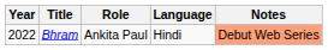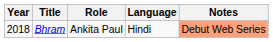 <table class="wikitable sortable">
 <tr>
 <th scope="col">Year</th>
 <th scope="col">Title</th>
 <th scope="col">Role</th>
 <th scope="col">Language</th>
 <th class="unsortable" scope="col">Notes</th>
 </tr>
 <tr>
-<td>2022</td>
+<td>2018</td>
 <td><em><a href='#'>Bhram</a></em></td>
 <td>Ankita Paul</td>
 <td>Hindi</td>
 <td style="background: lightsalmon;">Debut Web Series</td>
 </tr>
 </table>
